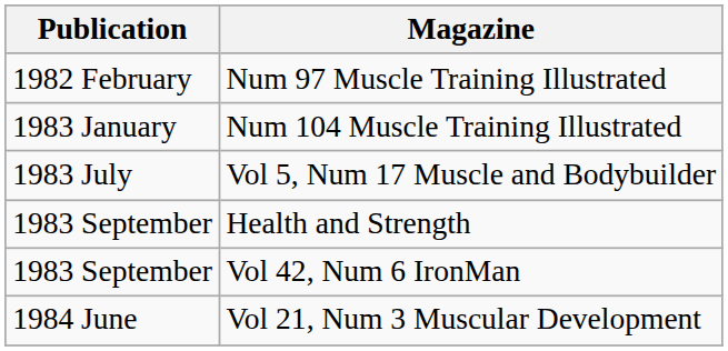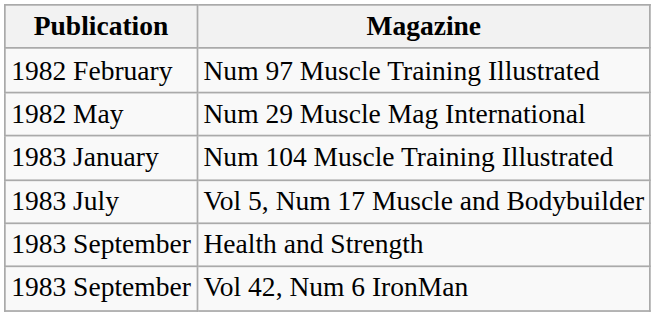 <table class="wikitable">
 <tr>
 <th>Publication</th>
 <th>Magazine</th>
 </tr>
 <tr>
 <td>1982 February</td>
 <td>Num 97 Muscle Training Illustrated</td>
+</tr>
+<tr>
+<td>1982 May</td>
+<td>Num 29	Muscle Mag International</td>
 </tr>
 <tr>
 <td>1983 January</td>
 <td>Num 104 Muscle Training Illustrated</td>
 </tr>
 <tr>
 <td>1983 July</td>
 <td>Vol 5, Num 17 Muscle and Bodybuilder</td>
 </tr>
 <tr>
 <td>1983 September</td>
 <td>Health and Strength</td>
 </tr>
 <tr>
 <td>1983 September</td>
 <td>Vol 42, Num 6 IronMan</td>
 </tr>
-<tr>
-<td>1984 June</td>
-<td>Vol 21, Num 3 Muscular Development</td>
-</tr>
 </table>
